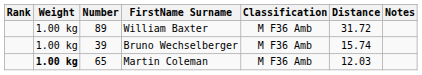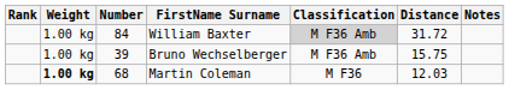 <table class="wikitable sortable" style="text-align:center">
 <tr>
 <th>Rank</th>
 <th>Weight</th>
 <th>Number</th>
 <th>FirstName Surname</th>
 <th>Classification</th>
 <th>Distance</th>
 <th>Notes</th>
 </tr>
 <tr>
 <td></td>
 <td>1.00 kg</td>
-<td>89</td>
+<td>84</td>
 <td style="text-align:left"> William Baxter</td>
-<td>M F36 Amb</td>
+<td style="background: lightgrey;">M F36 Amb</td>
 <td>31.72</td>
 <td></td>
 </tr>
 <tr>
 <td></td>
 <td>1.00 kg</td>
 <td>39</td>
 <td style="text-align:left"> Bruno Wechselberger</td>
 <td>M F36 Amb</td>
-<td>15.74</td>
+<td>15.75</td>
 <td></td>
 </tr>
 <tr>
 <td></td>
 <td><strong>1.00 kg</strong></td>
-<td>65</td>
+<td>68</td>
 <td style="text-align:left"> Martin Coleman</td>
-<td>M F36 Amb</td>
+<td>M F36</td>
 <td>12.03</td>
 <td></td>
 </tr>
 </table>
